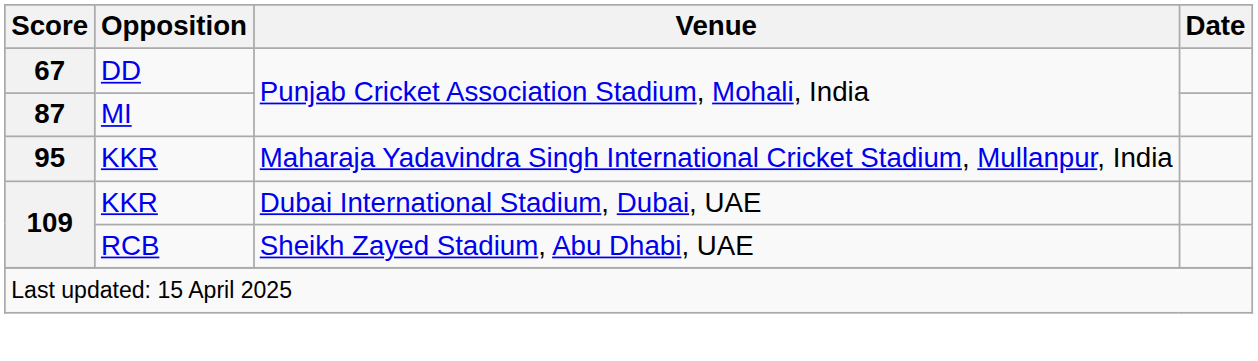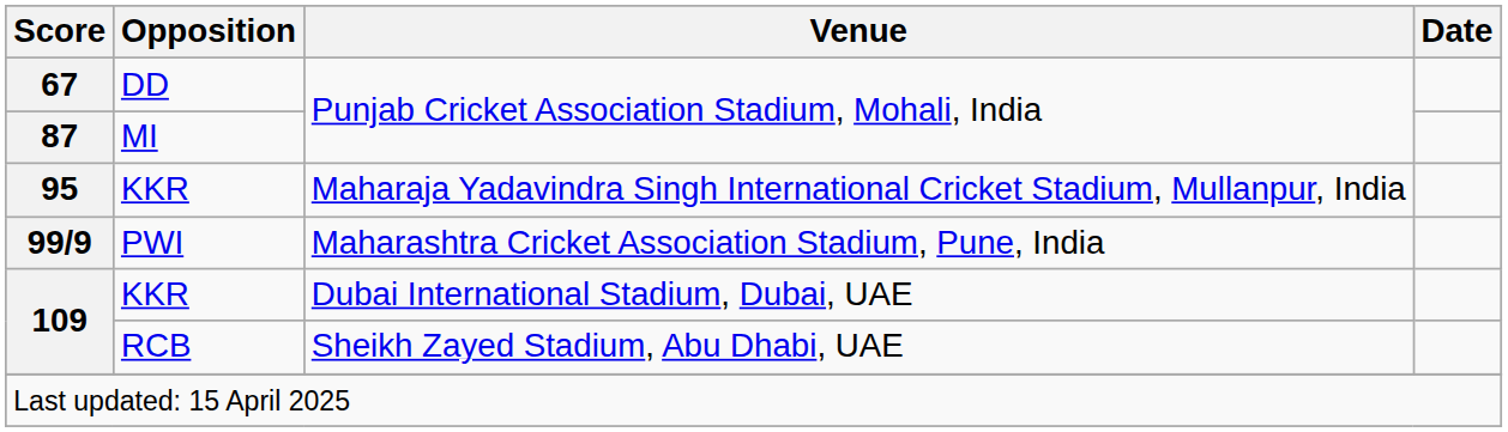 <table class="wikitable">
 <tr>
 <th><strong>Score</strong></th>
 <th><strong>Opposition</strong></th>
 <th><strong>Venue</strong></th>
 <th><strong>Date</strong></th>
 </tr>
 <tr>
 <th>67</th>
 <td><a href='#'>DD</a></td>
 <td rowspan=2><a href='#'>Punjab Cricket Association Stadium</a>, <a href='#'>Mohali</a>, India</td>
 <td></td>
 </tr>
 <tr>
 <th>87</th>
 <td><a href='#'>MI</a></td>
 <td></td>
 </tr>
 <tr>
 <th>95</th>
 <td><a href='#'>KKR</a></td>
 <td><a href='#'>Maharaja Yadavindra Singh International Cricket  Stadium</a>, <a href='#'>Mullanpur</a>, India</td>
 <td></td>
 </tr>
 <tr>
+<th>99/9</th>
+<td><a href='#'>PWI</a></td>
+<td><a href='#'>Maharashtra Cricket Association Stadium</a>, <a href='#'>Pune</a>, India</td>
+<td></td>
+</tr>
+<tr>
 <th rowspan=2>109</th>
 <td><a href='#'>KKR</a></td>
 <td><a href='#'>Dubai International Stadium</a>, <a href='#'>Dubai</a>, UAE</td>
 <td></td>
 </tr>
 <tr>
 <td><a href='#'>RCB</a></td>
 <td><a href='#'>Sheikh Zayed Stadium</a>, <a href='#'>Abu Dhabi</a>, UAE</td>
 <td></td>
 </tr>
 <tr>
 </tr>
 <tr class=sortbottom>
 <td colspan="4"><small>Last updated: 15 April 2025</small></td>
 </tr>
 </table>
